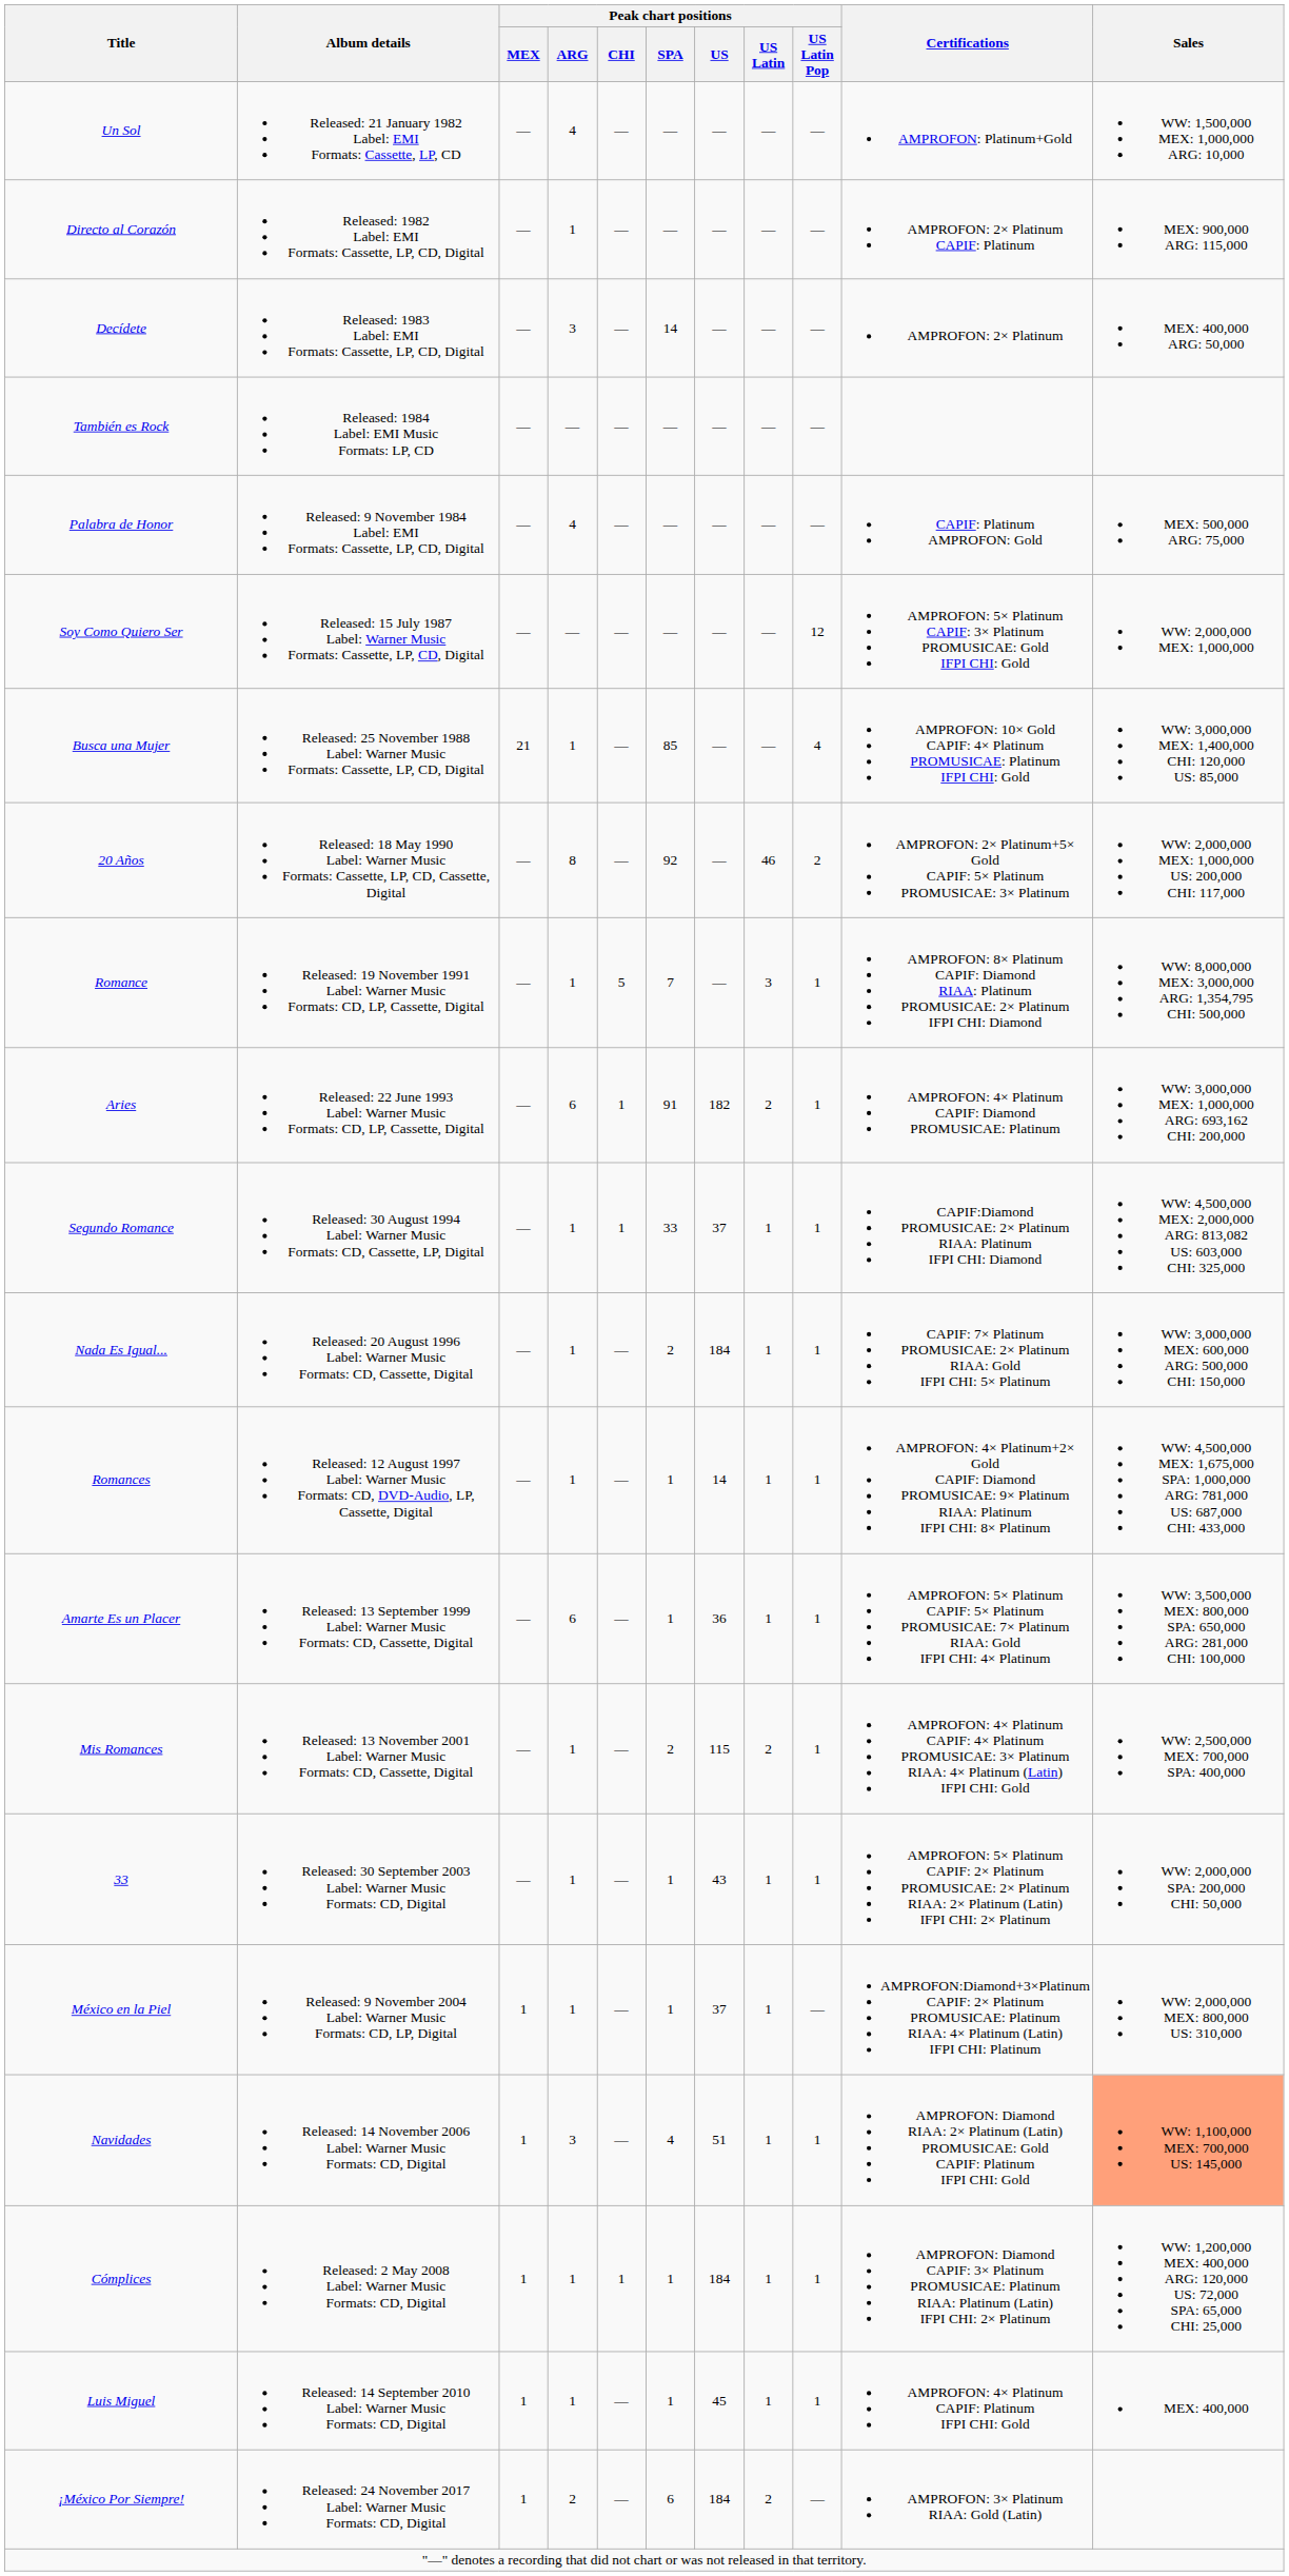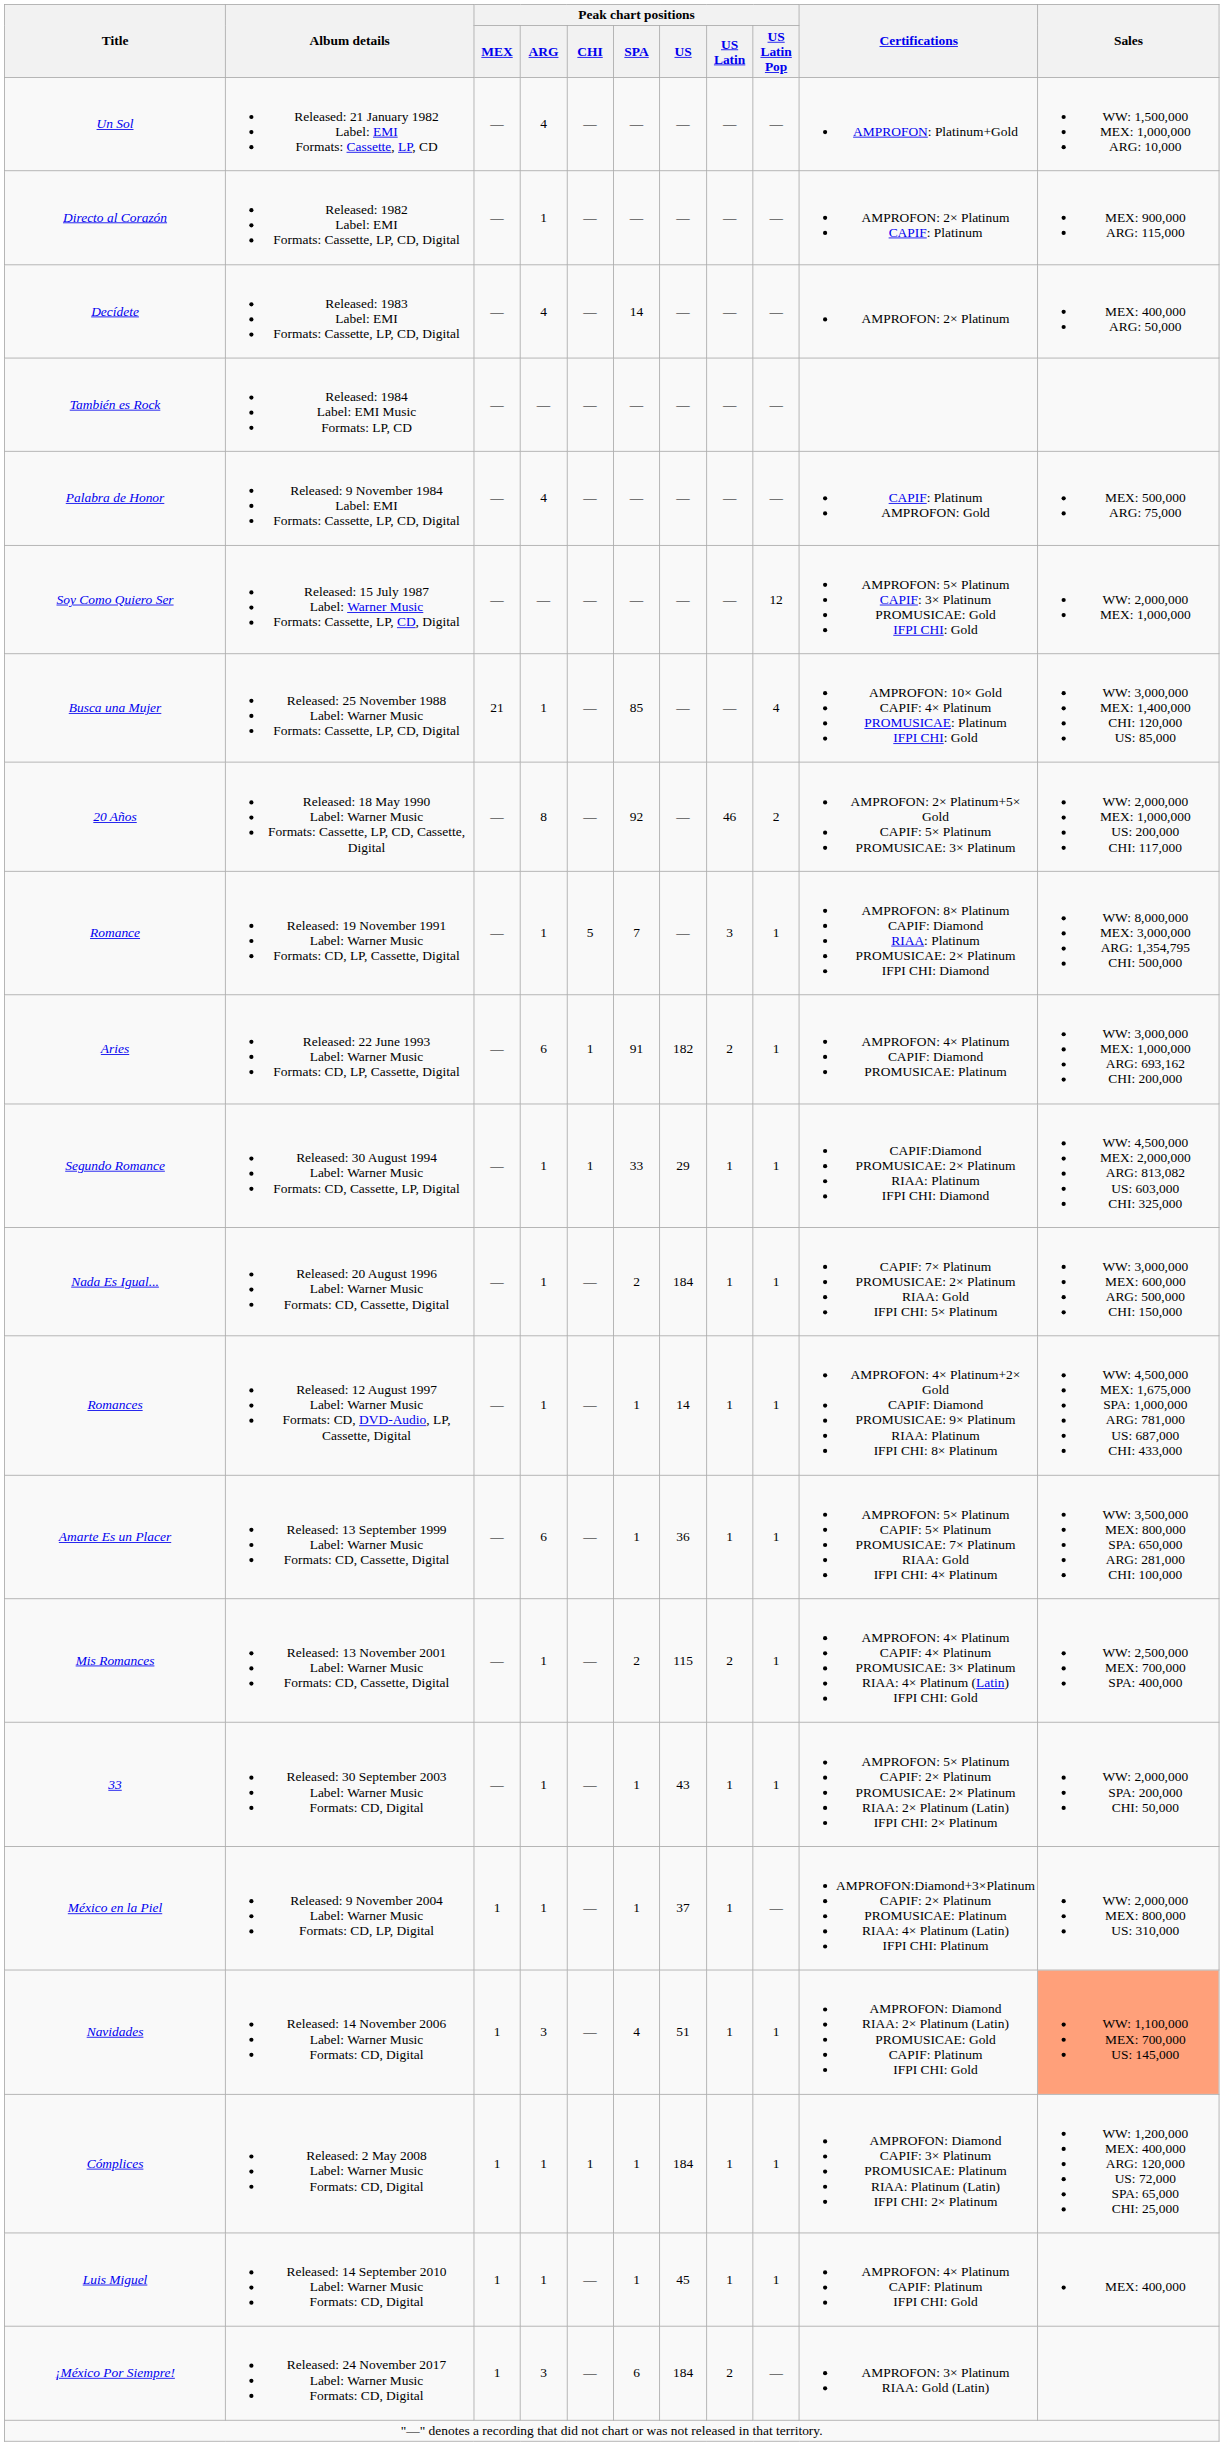 <table class="wikitable plainrowheaders" style="text-align:center;">
 <tr>
 <th scope="col" rowspan="2" style="width:16em;">Title</th>
 <th scope="col" rowspan="2" style="width:18em;">Album details</th>
 <th scope="col" colspan="7">Peak chart positions</th>
 <th scope="col" rowspan="2" style="width:15em;"><a href='#'>Certifications</a></th>
 <th scope="col" rowspan="2" style="width:13em;">Sales</th>
 </tr>
 <tr>
 <th scope="col" style="width:3em;font-size:100%;"><a href='#'>MEX</a><br></th>
 <th scope="col" style="width:3em;font-size:100%;"><a href='#'>ARG</a><br></th>
 <th scope="col" style="width:3em;font-size:100%;"><a href='#'>CHI</a><br></th>
 <th scope="col" style="width:3em;font-size:100%;"><a href='#'>SPA</a><br></th>
 <th scope="col" style="width:3em;font-size:100%;"><a href='#'>US</a><br></th>
 <th scope="col" style="width:3em;font-size:100%;"><a href='#'>US<br>Latin</a><br></th>
 <th scope="col" style="width:3em;font-size:100%;"><a href='#'>US<br>Latin Pop</a><br></th>
 </tr>
 <tr>
 <td align="center"><em><a href='#'>Un Sol</a></em></td>
 <td><br><ul><li>Released: 21 January 1982</li><li>Label: <a href='#'>EMI</a></li><li>Formats: <a href='#'>Cassette</a>, <a href='#'>LP</a>, CD</li></ul></td>
 <td>—</td>
 <td>4</td>
 <td>—</td>
 <td>—</td>
 <td>—</td>
 <td>—</td>
 <td>—</td>
 <td><br><ul><li><a href='#'>AMPROFON</a>: Platinum+Gold</li></ul></td>
 <td><br><ul><li>WW: 1,500,000</li><li>MEX: 1,000,000</li><li>ARG: 10,000</li></ul></td>
 </tr>
 <tr>
 <td align="center"><em><a href='#'>Directo al Corazón</a></em></td>
 <td><br><ul><li>Released: 1982</li><li>Label: EMI</li><li>Formats: Cassette, LP, CD, Digital</li></ul></td>
 <td>—</td>
 <td>1</td>
 <td>—</td>
 <td>—</td>
 <td>—</td>
 <td>—</td>
 <td>—</td>
 <td><br><ul><li>AMPROFON: 2× Platinum</li><li><a href='#'>CAPIF</a>: Platinum</li></ul></td>
 <td><br><ul><li>MEX: 900,000</li><li>ARG: 115,000</li></ul></td>
 </tr>
 <tr>
 <td align="center"><em><a href='#'>Decídete</a></em></td>
 <td><br><ul><li>Released: 1983</li><li>Label: EMI</li><li>Formats: Cassette, LP, CD, Digital</li></ul></td>
 <td>—</td>
-<td>3</td>
+<td>4</td>
 <td>—</td>
 <td>14</td>
 <td>—</td>
 <td>—</td>
 <td>—</td>
 <td><br><ul><li>AMPROFON: 2× Platinum</li></ul></td>
 <td><br><ul><li>MEX: 400,000</li><li>ARG: 50,000</li></ul></td>
 </tr>
 <tr>
 <td align="center"><em><a href='#'>También es Rock</a></em></td>
 <td><br><ul><li>Released: 1984</li><li>Label: EMI Music</li><li>Formats: LP, CD</li></ul></td>
 <td>—</td>
 <td>—</td>
 <td>—</td>
 <td>—</td>
 <td>—</td>
 <td>—</td>
 <td>—</td>
 <td></td>
 <td></td>
 </tr>
 <tr>
 <td align="center"><em><a href='#'>Palabra de Honor</a></em></td>
 <td><br><ul><li>Released: 9 November 1984</li><li>Label: EMI</li><li>Formats: Cassette, LP, CD, Digital</li></ul></td>
 <td>—</td>
 <td>4</td>
 <td>—</td>
 <td>—</td>
 <td>—</td>
 <td>—</td>
 <td>—</td>
 <td><br><ul><li><a href='#'>CAPIF</a>: Platinum</li><li>AMPROFON: Gold</li></ul></td>
 <td><br><ul><li>MEX: 500,000</li><li>ARG: 75,000</li></ul></td>
 </tr>
 <tr>
 <td align="center"><em><a href='#'>Soy Como Quiero Ser</a></em></td>
 <td><br><ul><li>Released: 15 July 1987</li><li>Label: <a href='#'>Warner Music</a></li><li>Formats: Cassette, LP, <a href='#'>CD</a>, Digital</li></ul></td>
 <td>—</td>
 <td>—</td>
 <td>—</td>
 <td>—</td>
 <td>—</td>
 <td>—</td>
 <td>12</td>
 <td><br><ul><li>AMPROFON: 5× Platinum</li><li><a href='#'>CAPIF</a>: 3× Platinum</li><li>PROMUSICAE: Gold</li><li><a href='#'>IFPI CHI</a>: Gold</li></ul></td>
 <td><br><ul><li>WW: 2,000,000</li><li>MEX: 1,000,000</li></ul></td>
 </tr>
 <tr>
 <td align="center"><em><a href='#'>Busca una Mujer</a></em></td>
 <td><br><ul><li>Released: 25 November 1988</li><li>Label: Warner Music</li><li>Formats: Cassette, LP, CD, Digital</li></ul></td>
 <td>21</td>
 <td>1</td>
 <td>—</td>
 <td>85</td>
 <td>—</td>
 <td>—</td>
 <td>4</td>
 <td><br><ul><li>AMPROFON: 10× Gold</li><li>CAPIF: 4× Platinum</li><li><a href='#'>PROMUSICAE</a>: Platinum</li><li><a href='#'>IFPI CHI</a>: Gold</li></ul></td>
 <td><br><ul><li>WW: 3,000,000</li><li>MEX: 1,400,000</li><li>CHI: 120,000</li><li>US: 85,000</li></ul></td>
 </tr>
 <tr>
 <td align="center"><em><a href='#'>20 Años</a></em></td>
 <td><br><ul><li>Released: 18 May 1990</li><li>Label: Warner Music</li><li>Formats: Cassette, LP, CD, Cassette, Digital</li></ul></td>
 <td>—</td>
 <td>8</td>
 <td>—</td>
 <td>92</td>
 <td>—</td>
 <td>46</td>
 <td>2</td>
 <td><br><ul><li>AMPROFON: 2× Platinum+5× Gold</li><li>CAPIF: 5× Platinum</li><li>PROMUSICAE: 3× Platinum</li></ul></td>
 <td><br><ul><li>WW: 2,000,000</li><li>MEX: 1,000,000</li><li>US: 200,000</li><li>CHI: 117,000</li></ul></td>
 </tr>
 <tr>
 <td align="center"><em><a href='#'>Romance</a></em></td>
 <td><br><ul><li>Released: 19 November 1991</li><li>Label: Warner Music</li><li>Formats: CD, LP, Cassette, Digital</li></ul></td>
 <td>—</td>
 <td>1</td>
 <td>5</td>
 <td>7</td>
 <td>—</td>
 <td>3</td>
 <td>1</td>
 <td><br><ul><li>AMPROFON: 8× Platinum</li><li>CAPIF: Diamond</li><li><a href='#'>RIAA</a>: Platinum</li><li>PROMUSICAE: 2× Platinum</li><li>IFPI CHI: Diamond</li></ul></td>
 <td><br><ul><li>WW: 8,000,000</li><li>MEX: 3,000,000</li><li>ARG: 1,354,795</li><li>CHI: 500,000</li></ul></td>
 </tr>
 <tr>
 <td align="center"><em><a href='#'>Aries</a></em></td>
 <td><br><ul><li>Released: 22 June 1993</li><li>Label: Warner Music</li><li>Formats: CD, LP, Cassette, Digital</li></ul></td>
 <td>—</td>
 <td>6</td>
 <td>1</td>
 <td>91</td>
 <td>182</td>
 <td>2</td>
 <td>1</td>
 <td><br><ul><li>AMPROFON: 4× Platinum</li><li>CAPIF: Diamond</li><li>PROMUSICAE: Platinum</li></ul></td>
 <td><br><ul><li>WW: 3,000,000</li><li>MEX: 1,000,000</li><li>ARG: 693,162</li><li>CHI: 200,000</li></ul></td>
 </tr>
 <tr>
 <td align="center"><em><a href='#'>Segundo Romance</a></em></td>
 <td><br><ul><li>Released: 30 August 1994</li><li>Label: Warner Music</li><li>Formats: CD, Cassette, LP, Digital</li></ul></td>
 <td>—</td>
 <td>1</td>
 <td>1</td>
 <td>33</td>
-<td>37</td>
+<td>29</td>
 <td>1</td>
 <td>1</td>
 <td><br><ul><li>CAPIF:Diamond</li><li>PROMUSICAE: 2× Platinum</li><li>RIAA: Platinum</li><li>IFPI CHI: Diamond</li></ul></td>
 <td><br><ul><li>WW: 4,500,000</li><li>MEX: 2,000,000</li><li>ARG: 813,082</li><li>US: 603,000</li><li>CHI: 325,000</li></ul></td>
 </tr>
 <tr>
 <td align="center"><em><a href='#'>Nada Es Igual...</a></em></td>
 <td><br><ul><li>Released: 20 August 1996</li><li>Label: Warner Music</li><li>Formats: CD, Cassette, Digital</li></ul></td>
 <td>—</td>
 <td>1</td>
 <td>—</td>
 <td>2</td>
 <td>184</td>
 <td>1</td>
 <td>1</td>
 <td><br><ul><li>CAPIF: 7× Platinum</li><li>PROMUSICAE: 2× Platinum</li><li>RIAA: Gold</li><li>IFPI CHI: 5× Platinum</li></ul></td>
 <td><br><ul><li>WW: 3,000,000</li><li>MEX: 600,000</li><li>ARG: 500,000</li><li>CHI: 150,000</li></ul></td>
 </tr>
 <tr>
 <td align="center"><em><a href='#'>Romances</a></em></td>
 <td><br><ul><li>Released: 12 August 1997</li><li>Label: Warner Music</li><li>Formats: CD, <a href='#'>DVD-Audio</a>, LP, Cassette, Digital</li></ul></td>
 <td>—</td>
 <td>1</td>
 <td>—</td>
 <td>1</td>
 <td>14</td>
 <td>1</td>
 <td>1</td>
 <td><br><ul><li>AMPROFON: 4× Platinum+2× Gold</li><li>CAPIF: Diamond</li><li>PROMUSICAE: 9× Platinum</li><li>RIAA: Platinum</li><li>IFPI CHI: 8× Platinum</li></ul></td>
 <td><br><ul><li>WW: 4,500,000</li><li>MEX: 1,675,000</li><li>SPA: 1,000,000</li><li>ARG: 781,000</li><li>US: 687,000</li><li>CHI: 433,000</li></ul></td>
 </tr>
 <tr>
 <td align="center"><em><a href='#'>Amarte Es un Placer</a></em></td>
 <td><br><ul><li>Released: 13 September 1999</li><li>Label: Warner Music</li><li>Formats: CD, Cassette, Digital</li></ul></td>
 <td>—</td>
 <td>6</td>
 <td>—</td>
 <td>1</td>
 <td>36</td>
 <td>1</td>
 <td>1</td>
 <td><br><ul><li>AMPROFON: 5× Platinum</li><li>CAPIF: 5× Platinum</li><li>PROMUSICAE: 7× Platinum</li><li>RIAA: Gold</li><li>IFPI CHI: 4× Platinum</li></ul></td>
 <td><br><ul><li>WW: 3,500,000</li><li>MEX: 800,000</li><li>SPA: 650,000</li><li>ARG: 281,000</li><li>CHI: 100,000</li></ul></td>
 </tr>
 <tr>
 <td align="center"><em><a href='#'>Mis Romances</a></em></td>
 <td><br><ul><li>Released: 13 November 2001</li><li>Label: Warner Music</li><li>Formats: CD, Cassette, Digital</li></ul></td>
 <td>—</td>
 <td>1</td>
 <td>—</td>
 <td>2</td>
 <td>115</td>
 <td>2</td>
 <td>1</td>
 <td><br><ul><li>AMPROFON: 4× Platinum</li><li>CAPIF: 4× Platinum</li><li>PROMUSICAE: 3× Platinum</li><li>RIAA: 4× Platinum (<a href='#'>Latin</a>)</li><li>IFPI CHI: Gold</li></ul></td>
 <td><br><ul><li>WW: 2,500,000</li><li>MEX: 700,000</li><li>SPA: 400,000</li></ul></td>
 </tr>
 <tr>
 <td align="center"><em><a href='#'>33</a></em></td>
 <td><br><ul><li>Released: 30 September 2003</li><li>Label: Warner Music</li><li>Formats: CD, Digital</li></ul></td>
 <td>—</td>
 <td>1</td>
 <td>—</td>
 <td>1</td>
 <td>43</td>
 <td>1</td>
 <td>1</td>
 <td><br><ul><li>AMPROFON: 5× Platinum</li><li>CAPIF: 2× Platinum</li><li>PROMUSICAE: 2× Platinum</li><li>RIAA: 2× Platinum (Latin)</li><li>IFPI CHI: 2× Platinum</li></ul></td>
 <td><br><ul><li>WW: 2,000,000</li><li>SPA: 200,000</li><li>CHI: 50,000</li></ul></td>
 </tr>
 <tr>
 <td align="center"><em><a href='#'>México en la Piel</a></em></td>
 <td><br><ul><li>Released: 9 November 2004</li><li>Label: Warner Music</li><li>Formats: CD, LP, Digital</li></ul></td>
 <td>1</td>
 <td>1</td>
 <td>—</td>
 <td>1</td>
 <td>37</td>
 <td>1</td>
 <td>—</td>
 <td><br><ul><li>AMPROFON:Diamond+3×Platinum</li><li>CAPIF: 2× Platinum</li><li>PROMUSICAE: Platinum</li><li>RIAA: 4× Platinum (Latin)</li><li>IFPI CHI: Platinum</li></ul></td>
 <td><br><ul><li>WW: 2,000,000</li><li>MEX: 800,000</li><li>US: 310,000</li></ul></td>
 </tr>
 <tr>
 <td align="center"><em><a href='#'>Navidades</a></em></td>
 <td><br><ul><li>Released: 14 November 2006</li><li>Label: Warner Music</li><li>Formats: CD, Digital</li></ul></td>
 <td>1</td>
 <td>3</td>
 <td>—</td>
 <td>4</td>
 <td>51</td>
 <td>1</td>
 <td>1</td>
 <td><br><ul><li>AMPROFON: Diamond</li><li>RIAA: 2× Platinum (Latin)</li><li>PROMUSICAE: Gold</li><li>CAPIF: Platinum</li><li>IFPI CHI: Gold</li></ul></td>
 <td style="background: lightsalmon;"><br><ul><li>WW: 1,100,000</li><li>MEX: 700,000</li><li>US: 145,000</li></ul></td>
 </tr>
 <tr>
 <td align="center"><em><a href='#'>Cómplices</a></em></td>
 <td><br><ul><li>Released: 2 May 2008</li><li>Label: Warner Music</li><li>Formats: CD, Digital</li></ul></td>
 <td>1</td>
 <td>1</td>
 <td>1</td>
 <td>1</td>
 <td>184</td>
 <td>1</td>
 <td>1</td>
 <td><br><ul><li>AMPROFON: Diamond</li><li>CAPIF: 3× Platinum</li><li>PROMUSICAE: Platinum</li><li>RIAA: Platinum (Latin)</li><li>IFPI CHI: 2× Platinum</li></ul></td>
 <td><br><ul><li>WW: 1,200,000</li><li>MEX: 400,000</li><li>ARG: 120,000</li><li>US: 72,000</li><li>SPA: 65,000</li><li>CHI: 25,000</li></ul></td>
 </tr>
 <tr>
 <td align="center"><em><a href='#'>Luis Miguel</a></em></td>
 <td><br><ul><li>Released: 14 September 2010</li><li>Label: Warner Music</li><li>Formats: CD, Digital</li></ul></td>
 <td>1</td>
 <td>1</td>
 <td>—</td>
 <td>1</td>
 <td>45</td>
 <td>1</td>
 <td>1</td>
 <td><br><ul><li>AMPROFON: 4× Platinum</li><li>CAPIF: Platinum</li><li>IFPI CHI: Gold</li></ul></td>
 <td><br><ul><li>MEX: 400,000</li></ul></td>
 </tr>
 <tr>
 <td align="center"><em><a href='#'>¡México Por Siempre!</a></em></td>
 <td><br><ul><li>Released: 24 November 2017</li><li>Label: Warner Music</li><li>Formats: CD, Digital</li></ul></td>
 <td>1</td>
-<td>2</td>
+<td>3</td>
 <td>—</td>
 <td>6</td>
 <td>184</td>
 <td>2</td>
 <td>—</td>
 <td><br><ul><li>AMPROFON: 3× Platinum</li><li>RIAA: Gold (Latin)</li></ul></td>
 </tr>
 <tr>
 <td colspan="14" style="font-size:100%">"—" denotes a recording that did not chart or was not released in that territory.</td>
 </tr>
 </table>
